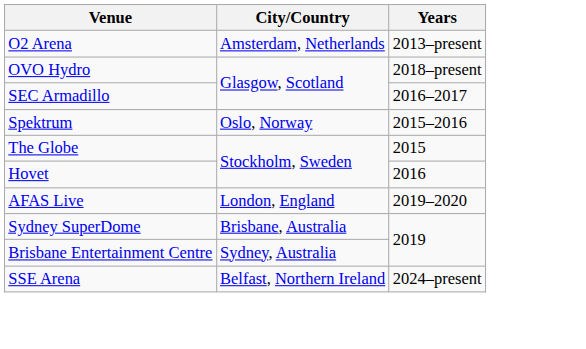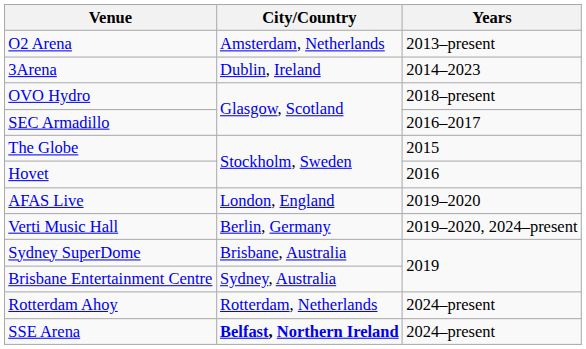 <table class="wikitable">
 <tr>
 <th>Venue</th>
 <th>City/Country</th>
 <th>Years</th>
 </tr>
 <tr>
 <td><a href='#'>O2 Arena</a></td>
 <td><a href='#'>Amsterdam</a>, <a href='#'>Netherlands</a></td>
 <td>2013–present</td>
 </tr>
 <tr>
+<td><a href='#'>3Arena</a></td>
+<td><a href='#'>Dublin</a>, <a href='#'>Ireland</a></td>
+<td>2014–2023</td>
+</tr>
+<tr>
 <td><a href='#'>OVO Hydro</a></td>
 <td rowspan="2"><a href='#'>Glasgow</a>, <a href='#'>Scotland</a></td>
 <td>2018–present</td>
 </tr>
 <tr>
 <td><a href='#'>SEC Armadillo</a></td>
 <td>2016–2017</td>
-</tr>
-<tr>
-<td><a href='#'>Spektrum</a></td>
-<td><a href='#'>Oslo</a>, <a href='#'>Norway</a></td>
-<td>2015–2016</td>
 </tr>
 <tr>
 <td><a href='#'>The Globe</a></td>
 <td rowspan="2"><a href='#'>Stockholm</a>, <a href='#'>Sweden</a></td>
 <td>2015</td>
 </tr>
 <tr>
 <td><a href='#'>Hovet</a></td>
 <td>2016</td>
 </tr>
 <tr>
 <td><a href='#'>AFAS Live</a></td>
 <td><a href='#'>London</a>, <a href='#'>England</a></td>
 <td>2019–2020</td>
 </tr>
 <tr>
+<td><a href='#'>Verti Music Hall</a></td>
+<td><a href='#'>Berlin</a>, <a href='#'>Germany</a></td>
+<td>2019–2020, 2024–present</td>
+</tr>
+<tr>
 <td><a href='#'>Sydney SuperDome</a></td>
 <td><a href='#'>Brisbane</a>, <a href='#'>Australia</a></td>
 <td rowspan=2>2019</td>
 </tr>
 <tr>
 <td><a href='#'>Brisbane Entertainment Centre</a></td>
 <td><a href='#'>Sydney</a>, <a href='#'>Australia</a></td>
 </tr>
 <tr>
+<td><a href='#'>Rotterdam Ahoy</a></td>
+<td><a href='#'>Rotterdam</a>, <a href='#'>Netherlands</a></td>
+<td>2024–present</td>
+</tr>
+<tr>
 <td><a href='#'>SSE Arena</a></td>
-<td><a href='#'>Belfast</a>, <a href='#'>Northern Ireland</a></td>
+<td><strong><a href='#'>Belfast</a>, <a href='#'>Northern Ireland</a></strong></td>
 <td>2024–present</td>
 </tr>
 </table>
